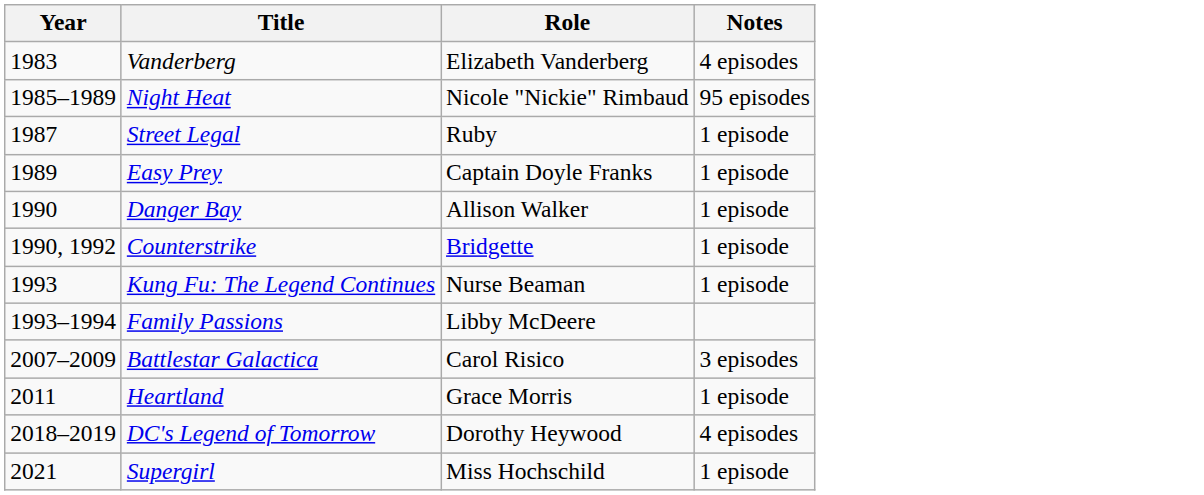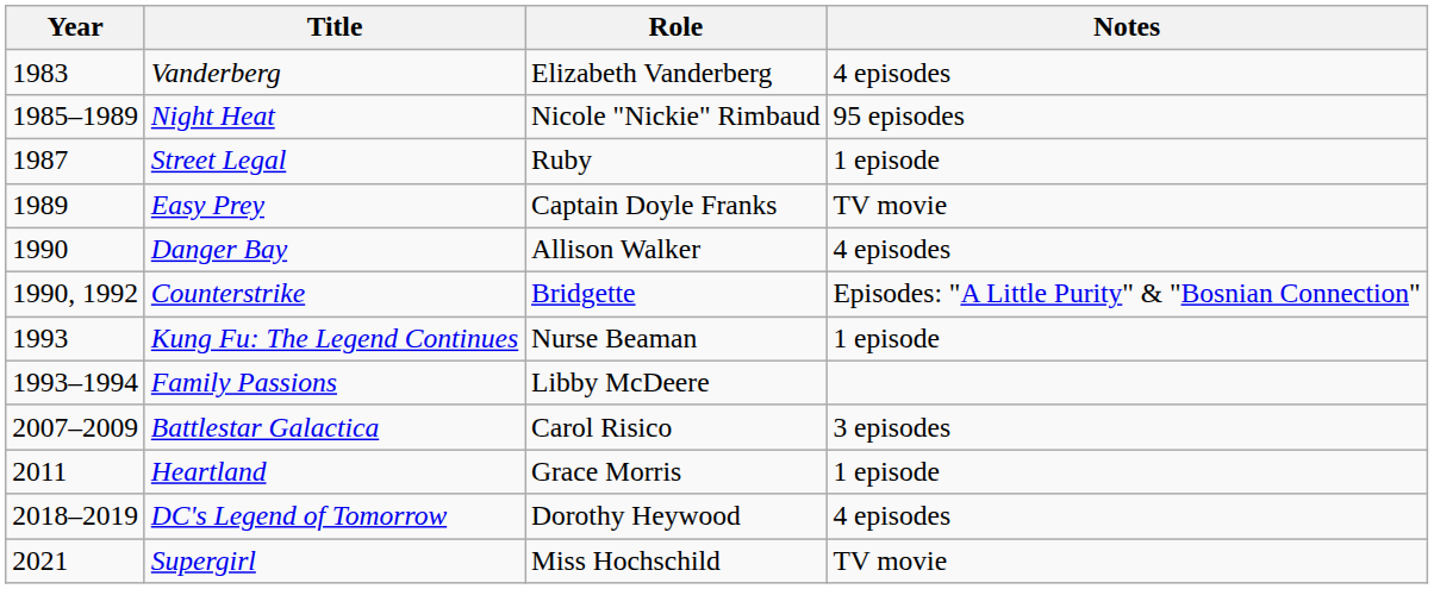 <table class="wikitable sortable">
 <tr>
 <th>Year</th>
 <th>Title</th>
 <th>Role</th>
 <th>Notes</th>
 </tr>
 <tr>
 <td>1983</td>
 <td><em>Vanderberg</em></td>
 <td>Elizabeth Vanderberg</td>
 <td>4 episodes</td>
 </tr>
 <tr>
 <td>1985–1989</td>
 <td><em><a href='#'>Night Heat</a></em></td>
 <td>Nicole "Nickie" Rimbaud</td>
 <td>95 episodes</td>
 </tr>
 <tr>
 <td>1987</td>
 <td><em><a href='#'>Street Legal</a></em></td>
 <td>Ruby</td>
 <td>1 episode</td>
 </tr>
 <tr>
 <td>1989</td>
 <td><em><a href='#'>Easy Prey</a></em></td>
 <td>Captain Doyle Franks</td>
-<td>1 episode</td>
+<td>TV movie</td>
 </tr>
 <tr>
 <td>1990</td>
 <td><em><a href='#'>Danger Bay</a></em></td>
 <td>Allison Walker</td>
-<td>1 episode</td>
+<td>4 episodes</td>
 </tr>
 <tr>
 <td>1990, 1992</td>
 <td><em><a href='#'>Counterstrike</a></em></td>
 <td><a href='#'>Bridgette</a></td>
-<td>1 episode</td>
+<td>Episodes: "<a href='#'>A Little Purity</a>"  & "<a href='#'>Bosnian Connection</a>" </td>
 </tr>
 <tr>
 <td>1993</td>
 <td><em><a href='#'>Kung Fu: The Legend Continues</a></em></td>
 <td>Nurse Beaman</td>
 <td>1 episode</td>
 </tr>
 <tr>
 <td>1993–1994</td>
 <td><em><a href='#'>Family Passions</a></em></td>
 <td>Libby McDeere</td>
 <td></td>
 </tr>
 <tr>
 <td>2007–2009</td>
 <td><em><a href='#'>Battlestar Galactica</a></em></td>
 <td>Carol Risico</td>
 <td>3 episodes</td>
 </tr>
 <tr>
 <td>2011</td>
 <td><em><a href='#'>Heartland</a></em></td>
 <td>Grace Morris</td>
 <td>1 episode</td>
 </tr>
 <tr>
 <td>2018–2019</td>
 <td><em><a href='#'>DC's Legend of Tomorrow</a></em></td>
 <td>Dorothy Heywood</td>
 <td>4 episodes</td>
 </tr>
 <tr>
 <td>2021</td>
 <td><em><a href='#'>Supergirl</a></em></td>
 <td>Miss Hochschild</td>
-<td>1 episode</td>
+<td>TV movie</td>
 </tr>
 </table>
